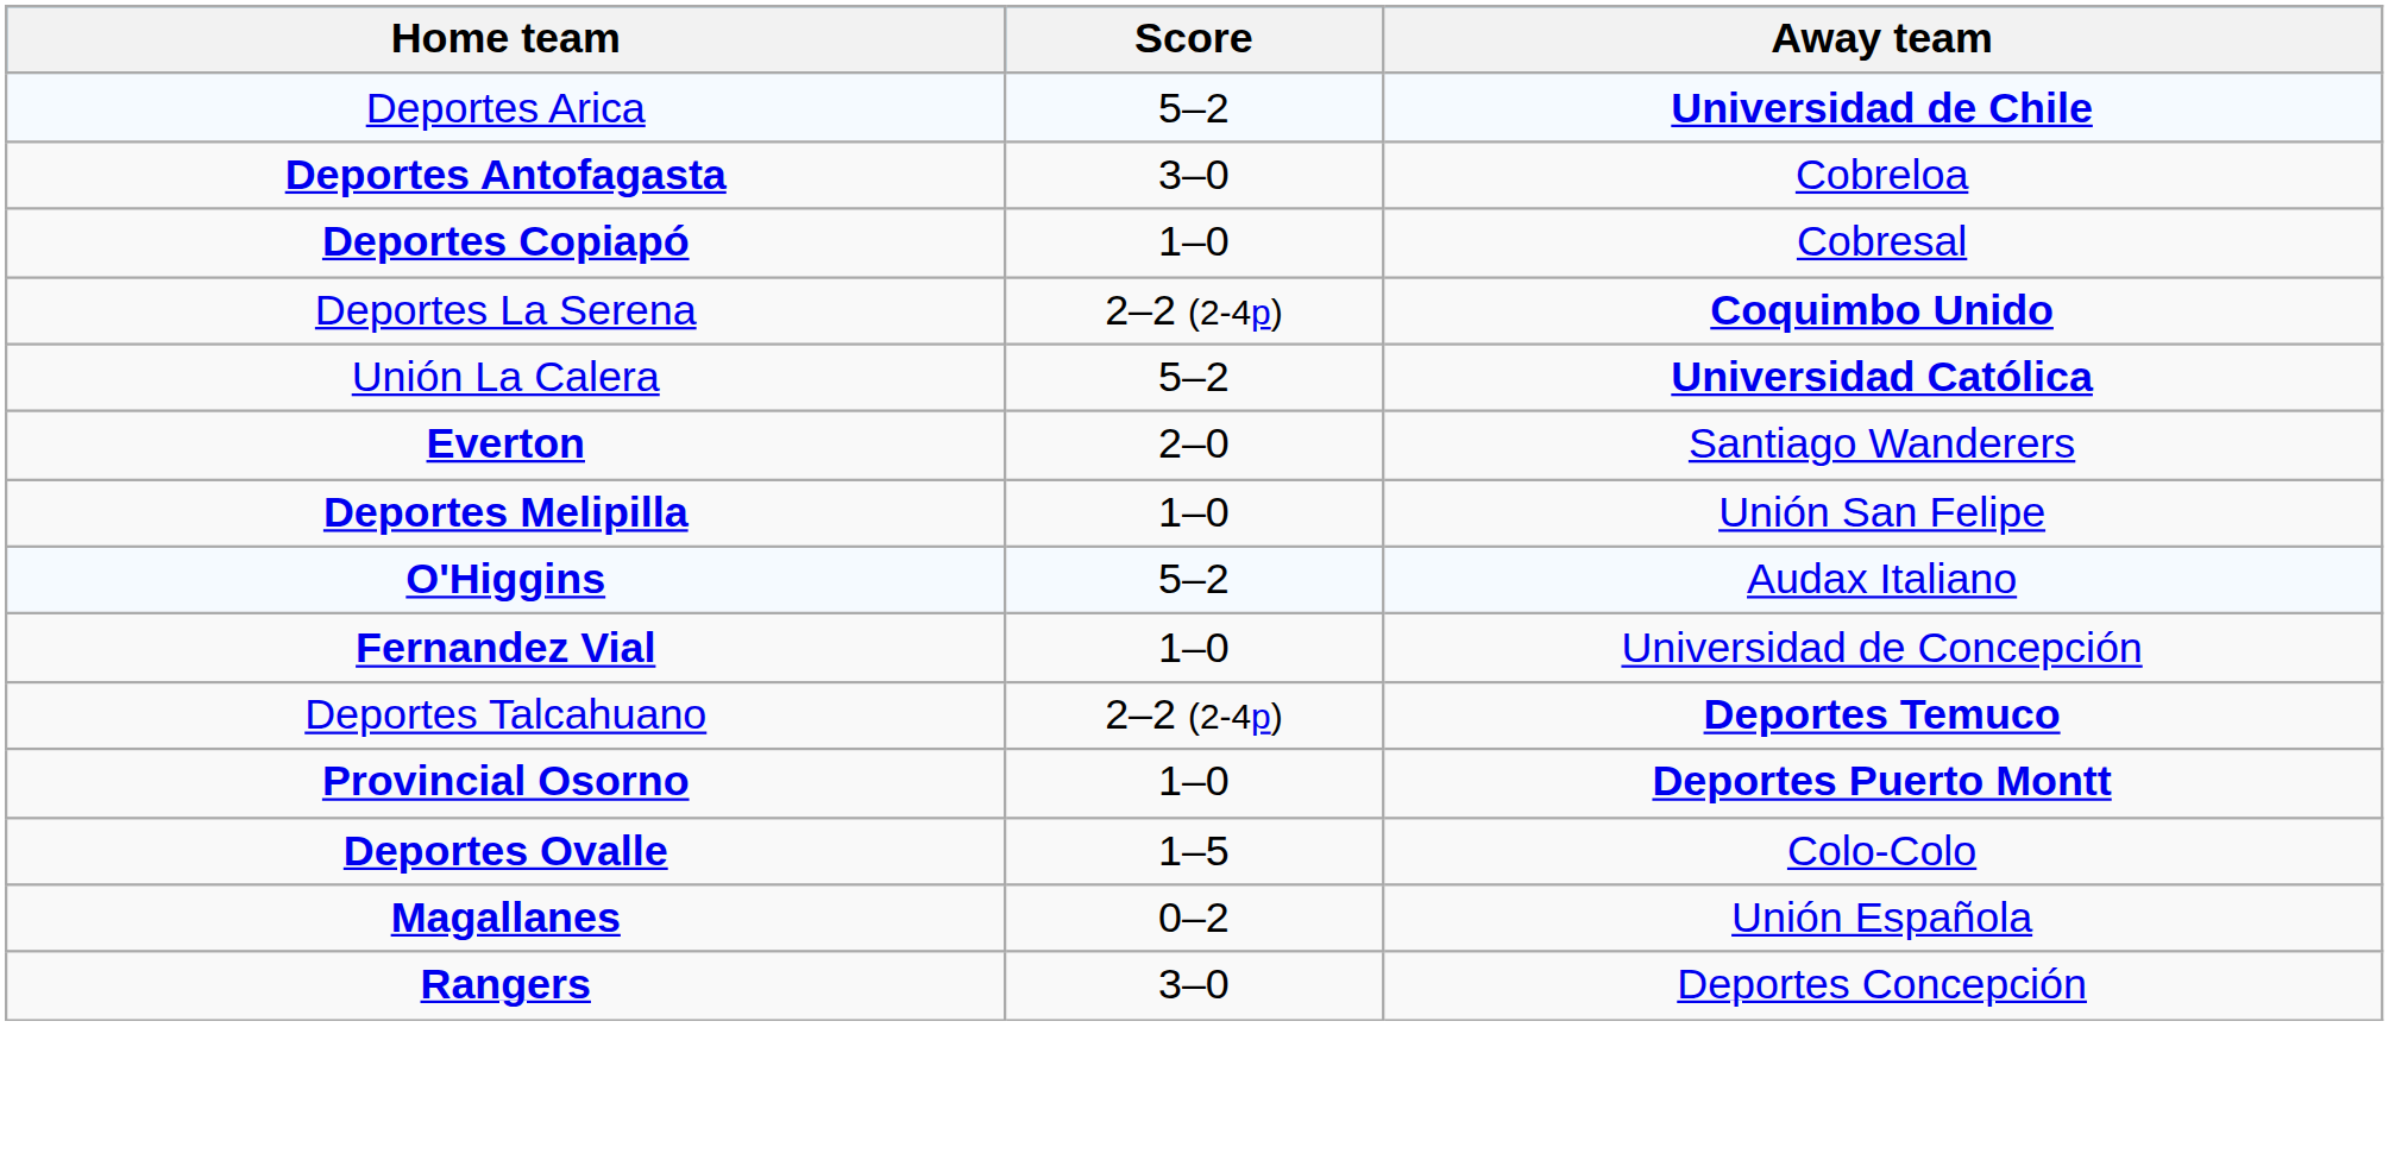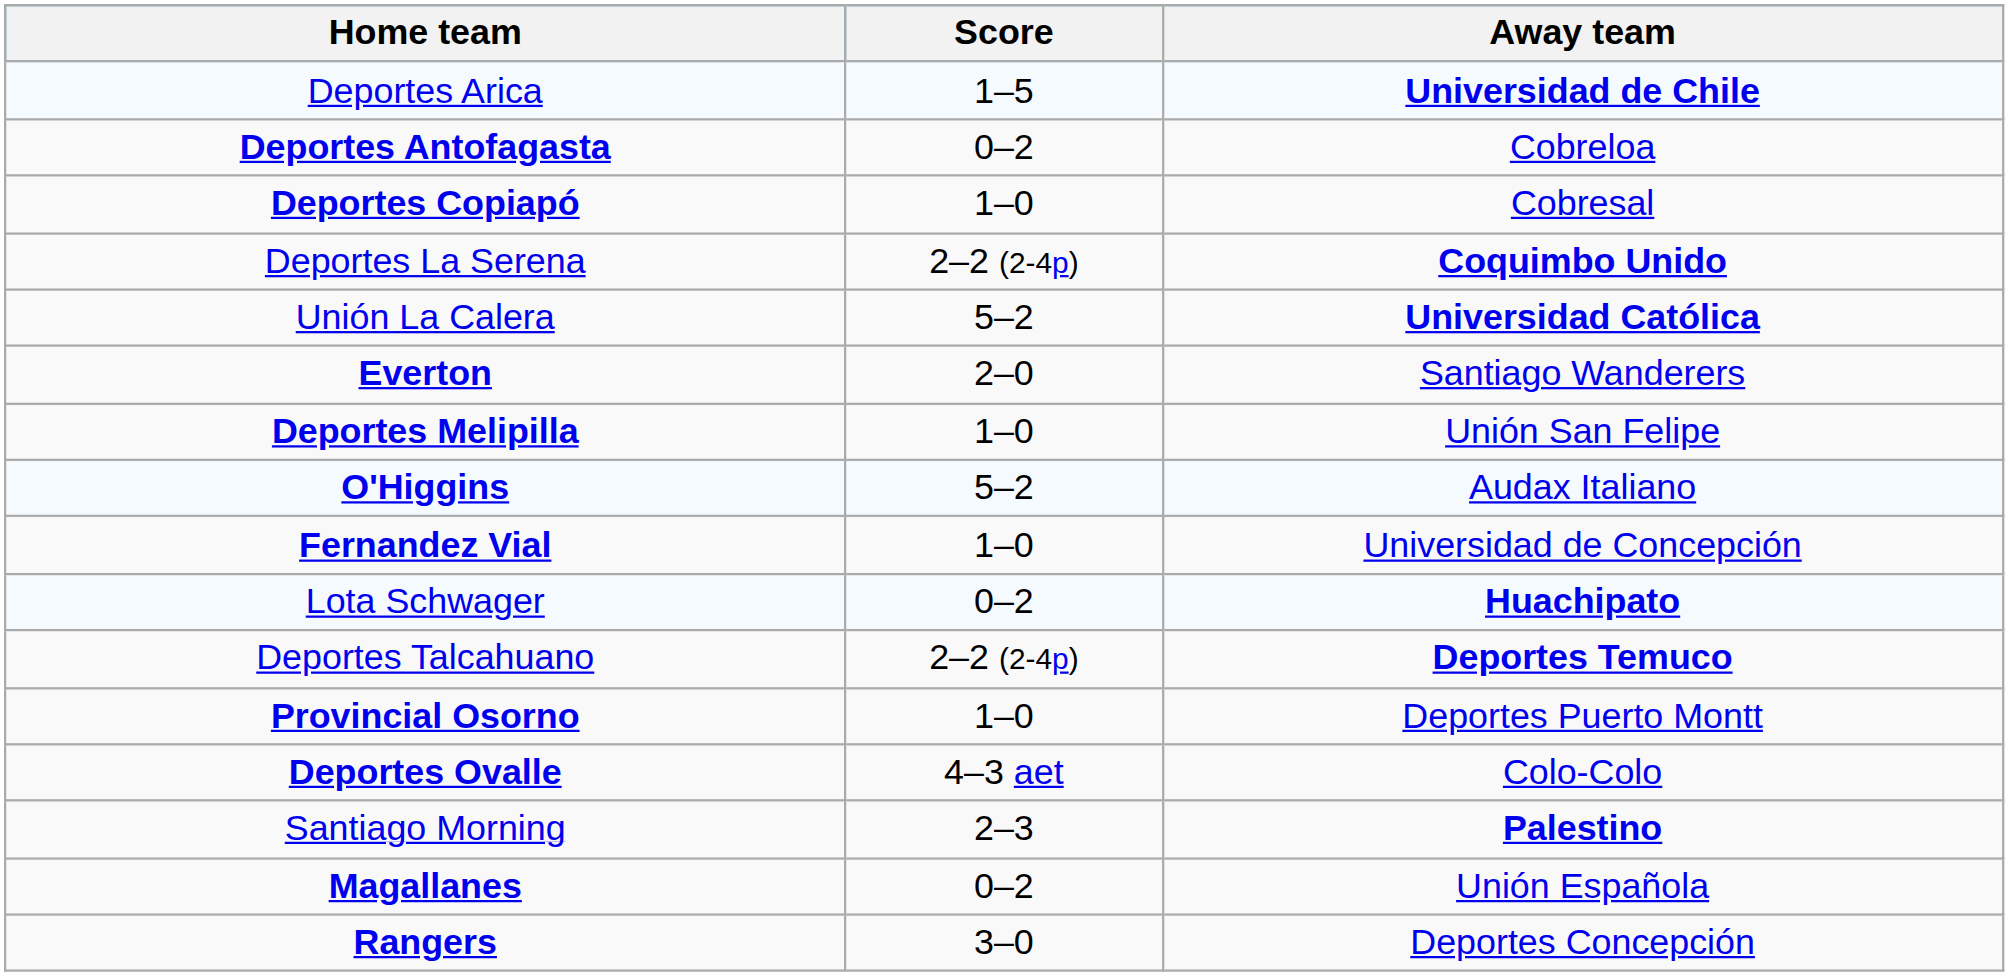 <table class="wikitable" width=45%>
 <tr bgcolor=#006699>
 <th width=130>Home team</th>
 <th width=30>Score</th>
 <th width=130>Away team</th>
 </tr>
 <tr align=center bgcolor=#F5FAFF>
 <td><a href='#'>Deportes Arica</a></td>
-<td>5–2</td>
+<td>1–5</td>
 <td><strong><a href='#'>Universidad de Chile</a></strong></td>
 </tr>
 <tr align=center>
 <td><strong><a href='#'>Deportes Antofagasta</a></strong></td>
-<td>3–0</td>
+<td>0–2</td>
 <td><a href='#'>Cobreloa</a></td>
 </tr>
 <tr align=center>
 <td><strong><a href='#'>Deportes Copiapó</a></strong></td>
 <td>1–0</td>
 <td><a href='#'>Cobresal</a></td>
 </tr>
 <tr align=center>
 <td><a href='#'>Deportes La Serena</a></td>
 <td>2–2 <small>(2-4<a href='#'>p</a>)</small></td>
 <td><strong><a href='#'>Coquimbo Unido</a></strong></td>
 </tr>
 <tr align=center>
 <td><a href='#'>Unión La Calera</a></td>
 <td>5–2</td>
 <td><strong><a href='#'>Universidad Católica</a></strong></td>
 </tr>
 <tr align=center>
 <td><strong><a href='#'>Everton</a></strong></td>
 <td>2–0</td>
 <td><a href='#'>Santiago Wanderers</a></td>
 </tr>
 <tr align=center>
 <td><strong><a href='#'>Deportes Melipilla</a></strong></td>
 <td>1–0</td>
 <td><a href='#'>Unión San Felipe</a></td>
 </tr>
 <tr align=center bgcolor=#F5FAFF>
 <td><strong><a href='#'>O'Higgins</a></strong></td>
 <td>5–2</td>
 <td><a href='#'>Audax Italiano</a></td>
 </tr>
 <tr align=center>
 <td><strong><a href='#'>Fernandez Vial</a></strong></td>
 <td>1–0</td>
 <td><a href='#'>Universidad de Concepción</a></td>
 </tr>
+<tr align=center bgcolor=#F5FAFF>
+<td><a href='#'>Lota Schwager</a></td>
+<td>0–2</td>
+<td><strong><a href='#'>Huachipato</a></strong></td>
+</tr>
 <tr align=center>
 <td><a href='#'>Deportes Talcahuano</a></td>
 <td>2–2 <small>(2-4<a href='#'>p</a>)</small></td>
 <td><strong><a href='#'>Deportes Temuco</a></strong></td>
 </tr>
 <tr align=center>
 <td><strong><a href='#'>Provincial Osorno</a></strong></td>
 <td>1–0</td>
-<td><strong><a href='#'>Deportes Puerto Montt</a></strong></td>
+<td><a href='#'>Deportes Puerto Montt</a></td>
 </tr>
 <tr align=center>
 <td><strong><a href='#'>Deportes Ovalle</a></strong></td>
-<td>1–5</td>
+<td>4–3 <a href='#'>aet</a></td>
 <td><a href='#'>Colo-Colo</a></td>
+</tr>
+<tr align=center>
+<td><a href='#'>Santiago Morning</a></td>
+<td>2–3</td>
+<td><strong><a href='#'>Palestino</a></strong></td>
 </tr>
 <tr align=center>
 <td><strong><a href='#'>Magallanes</a></strong></td>
 <td>0–2</td>
 <td><a href='#'>Unión Española</a></td>
 </tr>
 <tr align=center>
 <td><strong><a href='#'>Rangers</a></strong></td>
 <td>3–0</td>
 <td><a href='#'>Deportes Concepción</a></td>
 </tr>
 </table>
